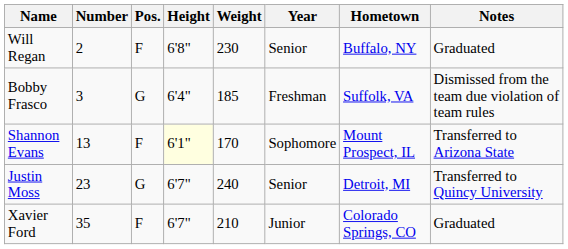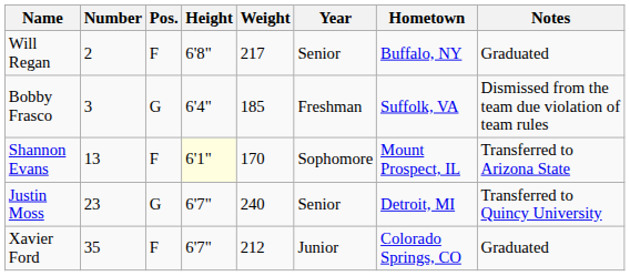 <table class="wikitable sortable" border="1">
 <tr>
 <th>Name</th>
 <th>Number</th>
 <th>Pos.</th>
 <th>Height</th>
 <th>Weight</th>
 <th>Year</th>
 <th>Hometown</th>
 <th class="unsortable">Notes</th>
 </tr>
 <tr>
 <td>Will Regan</td>
 <td>2</td>
 <td>F</td>
 <td>6'8"</td>
-<td>230</td>
+<td>217</td>
 <td>Senior</td>
 <td><a href='#'>Buffalo, NY</a></td>
 <td>Graduated</td>
 </tr>
 <tr>
 <td>Bobby Frasco</td>
 <td>3</td>
 <td>G</td>
 <td>6'4"</td>
 <td>185</td>
 <td>Freshman</td>
 <td><a href='#'>Suffolk, VA</a></td>
 <td>Dismissed from the team due violation of team rules</td>
 </tr>
 <tr>
 <td><a href='#'>Shannon Evans</a></td>
 <td>13</td>
 <td>F</td>
 <td style="background: lightyellow;">6'1"</td>
 <td>170</td>
 <td>Sophomore</td>
 <td><a href='#'>Mount Prospect, IL</a></td>
 <td>Transferred to <a href='#'>Arizona State</a></td>
 </tr>
 <tr>
 <td><a href='#'>Justin Moss</a></td>
 <td>23</td>
 <td>G</td>
 <td>6'7"</td>
 <td>240</td>
 <td>Senior</td>
 <td><a href='#'>Detroit, MI</a></td>
 <td>Transferred to <a href='#'>Quincy University</a></td>
 </tr>
 <tr>
 <td>Xavier Ford</td>
 <td>35</td>
 <td>F</td>
 <td>6'7"</td>
-<td>210</td>
+<td>212</td>
 <td>Junior</td>
 <td><a href='#'>Colorado Springs, CO</a></td>
 <td>Graduated</td>
 </tr>
 </table>
